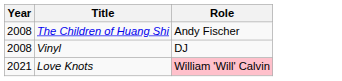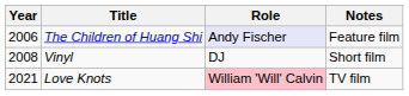 <table class="wikitable sortable">
 <tr>
 <th>Year</th>
 <th>Title</th>
 <th>Role</th>
+<th>Notes</th>
 </tr>
 <tr>
-<td>2008</td>
+<td>2006</td>
 <td><em><a href='#'>The Children of Huang Shi</a></em></td>
-<td>Andy Fischer</td>
+<td style="background: lavender;">Andy Fischer</td>
+<td>Feature film</td>
 </tr>
 <tr>
 <td>2008</td>
 <td><em>Vinyl</em></td>
 <td>DJ</td>
+<td>Short film</td>
 </tr>
 <tr>
 <td>2021</td>
 <td><em>Love Knots</em></td>
 <td style="background: pink;">William 'Will' Calvin</td>
+<td>TV film</td>
 </tr>
 </table>
